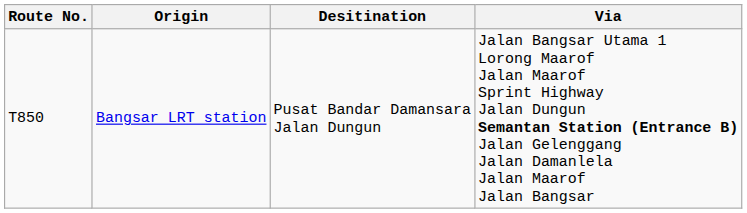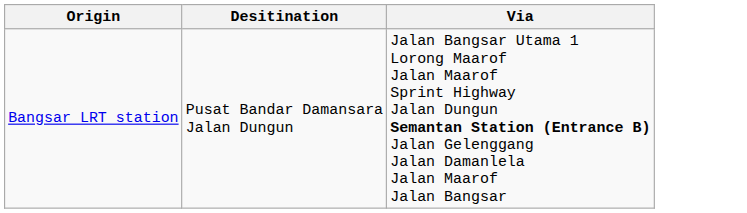 <table class="wikitable">
 <tr>
-<th>Route No.</th>
 <th>Origin</th>
 <th>Desitination</th>
 <th>Via</th>
 </tr>
 <tr>
-<td>T850</td>
 <td> <a href='#'>Bangsar LRT station</a></td>
 <td>Pusat Bandar Damansara <br> Jalan Dungun</td>
 <td>Jalan Bangsar Utama 1 <br> Lorong Maarof <br> Jalan Maarof <br> Sprint Highway <br> Jalan Dungun <br>  <strong>Semantan Station (Entrance B)</strong> <br> Jalan Gelenggang <br> Jalan Damanlela <br> Jalan Maarof <br> Jalan Bangsar</td>
 </tr>
 </table>
